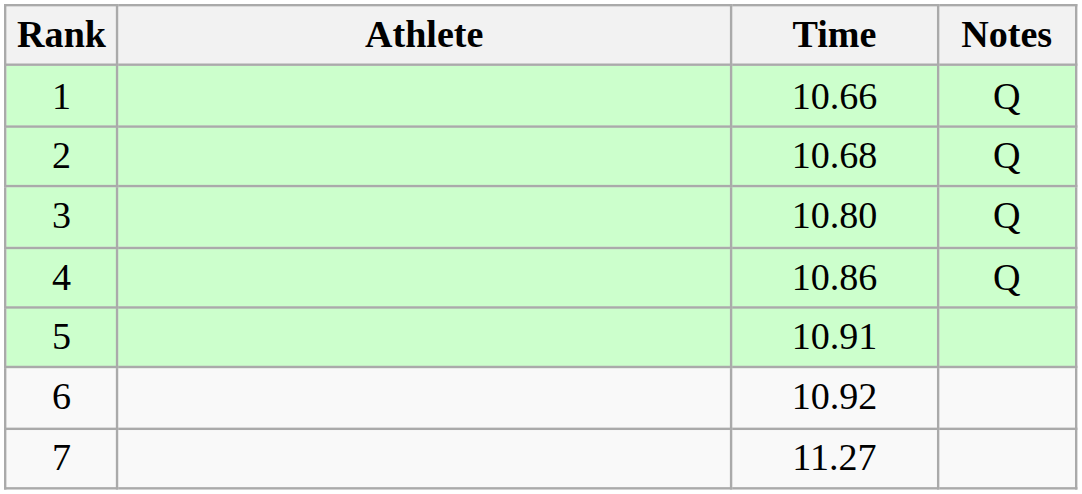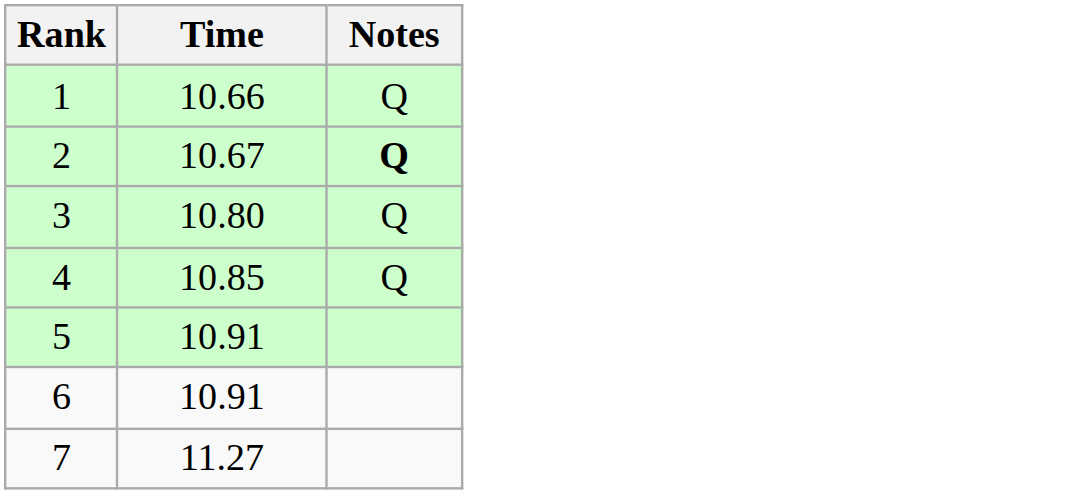 <table class="wikitable" style="text-align:center">
 <tr>
 <th width=40>Rank</th>
-<th width=250>Athlete</th>
 <th width=80>Time</th>
 <th width=50>Notes</th>
 </tr>
 <tr bgcolor="ccffcc">
 <td>1</td>
-<td align=left></td>
 <td>10.66</td>
 <td>Q</td>
 </tr>
 <tr bgcolor="ccffcc">
 <td>2</td>
-<td align=left></td>
-<td>10.68</td>
-<td>Q</td>
+<td>10.67</td>
+<td><strong>Q</strong></td>
 </tr>
 <tr bgcolor="ccffcc">
 <td>3</td>
-<td align=left></td>
 <td>10.80</td>
 <td>Q</td>
 </tr>
 <tr bgcolor="ccffcc">
 <td>4</td>
-<td align=left></td>
-<td>10.86</td>
+<td>10.85</td>
 <td>Q</td>
 </tr>
 <tr bgcolor="ccffcc">
 <td>5</td>
-<td align=left></td>
 <td>10.91</td>
 <td></td>
 </tr>
 <tr>
 <td>6</td>
-<td align=left></td>
-<td>10.92</td>
+<td>10.91</td>
 <td></td>
 </tr>
 <tr>
 <td>7</td>
-<td align=left></td>
 <td>11.27</td>
 <td></td>
 </tr>
 </table>
